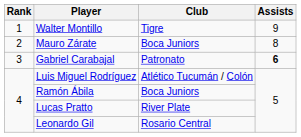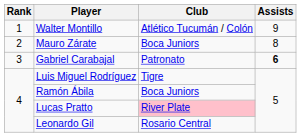 <table class="wikitable">
 <tr>
 <th>Rank</th>
 <th>Player</th>
 <th>Club</th>
 <th>Assists</th>
 </tr>
 <tr>
 <td align=center>1</td>
 <td> <a href='#'>Walter Montillo</a></td>
-<td><a href='#'>Tigre</a></td>
+<td><a href='#'>Atlético Tucumán</a> / <a href='#'>Colón</a></td>
 <td align=center>9</td>
 </tr>
 <tr>
 <td align=center>2</td>
 <td> <a href='#'>Mauro Zárate</a></td>
 <td><a href='#'>Boca Juniors</a></td>
 <td align=center>8</td>
 </tr>
 <tr>
 <td align=center>3</td>
 <td> <a href='#'>Gabriel Carabajal</a></td>
 <td><a href='#'>Patronato</a></td>
 <td align=center><strong>6</strong></td>
 </tr>
 <tr>
 <td align=center rowspan=4>4</td>
 <td> <a href='#'>Luis Miguel Rodríguez</a></td>
-<td><a href='#'>Atlético Tucumán</a> / <a href='#'>Colón</a></td>
+<td><a href='#'>Tigre</a></td>
 <td align=center rowspan=4>5</td>
 </tr>
 <tr>
 <td> <a href='#'>Ramón Ábila</a></td>
 <td><a href='#'>Boca Juniors</a></td>
 </tr>
 <tr>
 <td> <a href='#'>Lucas Pratto</a></td>
-<td><a href='#'>River Plate</a></td>
+<td style="background: pink;"><a href='#'>River Plate</a></td>
 </tr>
 <tr>
 <td> <a href='#'>Leonardo Gil</a></td>
 <td><a href='#'>Rosario Central</a></td>
 </tr>
 </table>
